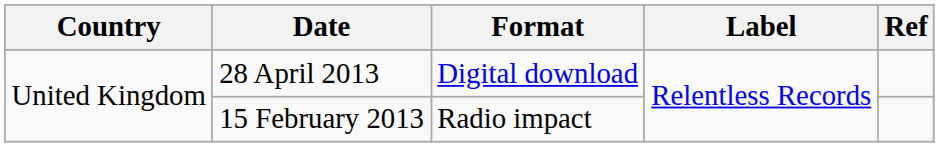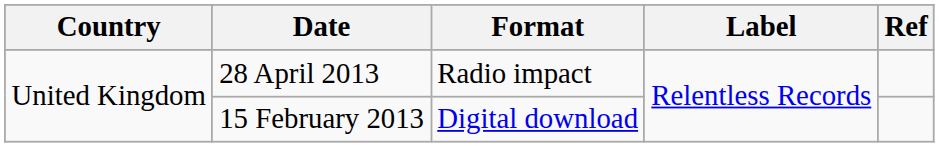 <table class="wikitable plainrowheaders">
 <tr>
 <th scope="col">Country</th>
 <th scope="col">Date</th>
 <th scope="col">Format</th>
 <th scope="col">Label</th>
 <th scope="col">Ref</th>
 </tr>
 <tr>
 <td rowspan="2">United Kingdom</td>
 <td>28 April 2013</td>
-<td rowspan="1"><a href='#'>Digital download</a></td>
+<td>Radio impact</td>
 <td rowspan="2"><a href='#'>Relentless Records</a></td>
 <td></td>
 </tr>
 <tr>
 <td>15 February 2013</td>
-<td>Radio impact</td>
+<td rowspan="1"><a href='#'>Digital download</a></td>
 <td></td>
 </tr>
 </table>
